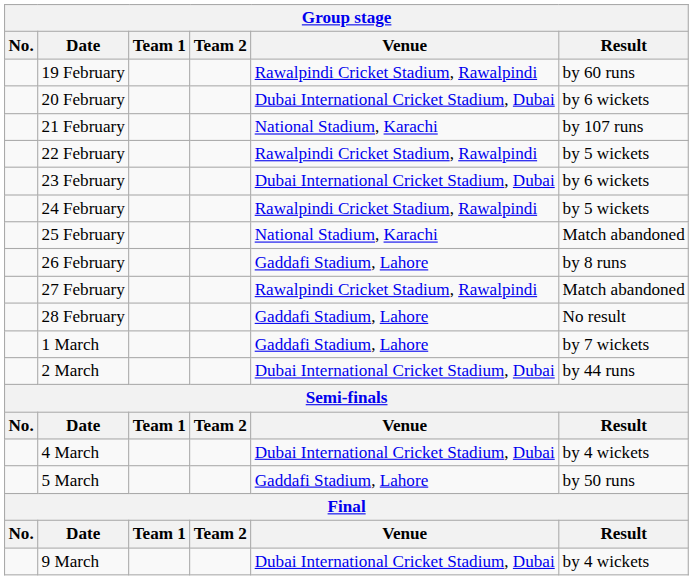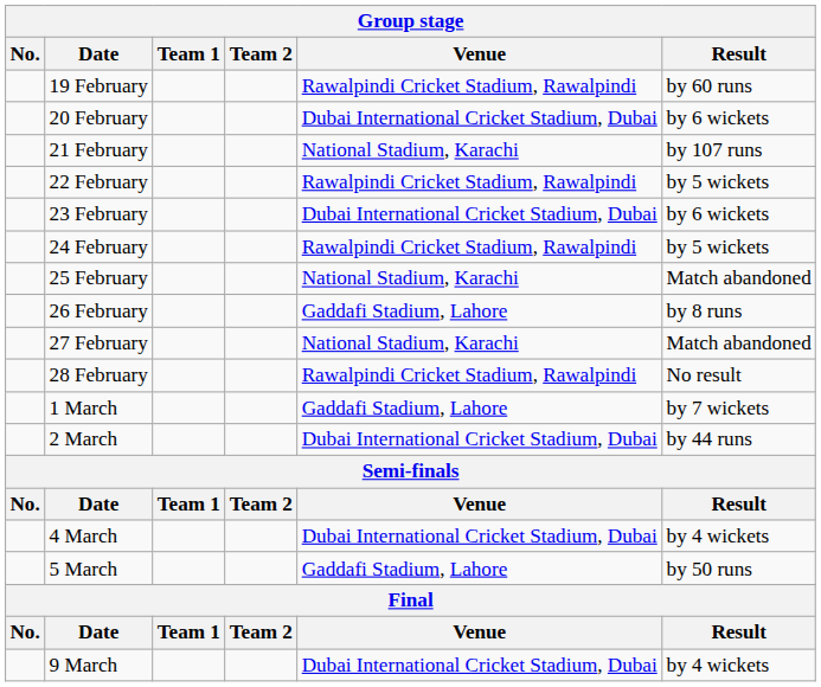 <table class="wikitable">
 <tr>
 <th colspan="6"><a href='#'>Group stage</a></th>
 </tr>
 <tr>
 <th scope=col>No.</th>
 <th scope=col>Date</th>
 <th scope=col>Team 1</th>
 <th scope=col>Team 2</th>
 <th scope=col>Venue</th>
 <th scope=col>Result</th>
 </tr>
 <tr>
 <td></td>
 <td>19 February</td>
 <td></td>
 <td></td>
 <td><a href='#'>Rawalpindi Cricket Stadium</a>, <a href='#'>Rawalpindi</a></td>
 <td> by 60 runs</td>
 </tr>
 <tr>
 <td></td>
 <td>20 February</td>
 <td></td>
 <td></td>
 <td><a href='#'>Dubai International Cricket Stadium</a>, <a href='#'>Dubai</a></td>
 <td> by 6 wickets</td>
 </tr>
 <tr>
 <td></td>
 <td>21 February</td>
 <td></td>
 <td></td>
 <td><a href='#'>National Stadium</a>, <a href='#'>Karachi</a></td>
 <td> by 107 runs</td>
 </tr>
 <tr>
 <td></td>
 <td>22 February</td>
 <td></td>
 <td></td>
 <td><a href='#'>Rawalpindi Cricket Stadium</a>, <a href='#'>Rawalpindi</a></td>
 <td> by 5 wickets</td>
 </tr>
 <tr>
 <td></td>
 <td>23 February</td>
 <td></td>
 <td></td>
 <td><a href='#'>Dubai International Cricket Stadium</a>, <a href='#'>Dubai</a></td>
 <td> by 6 wickets</td>
 </tr>
 <tr>
 <td></td>
 <td>24 February</td>
 <td></td>
 <td></td>
 <td><a href='#'>Rawalpindi Cricket Stadium</a>, <a href='#'>Rawalpindi</a></td>
 <td> by 5 wickets</td>
 </tr>
 <tr>
 <td></td>
 <td>25 February</td>
 <td></td>
 <td></td>
 <td><a href='#'>National Stadium</a>, <a href='#'>Karachi</a></td>
 <td>Match abandoned</td>
 </tr>
 <tr>
 <td></td>
 <td>26 February</td>
 <td></td>
 <td></td>
 <td><a href='#'>Gaddafi Stadium</a>, <a href='#'>Lahore</a></td>
 <td> by 8 runs</td>
 </tr>
 <tr>
 <td></td>
 <td>27 February</td>
 <td></td>
 <td></td>
-<td><a href='#'>Rawalpindi Cricket Stadium</a>, <a href='#'>Rawalpindi</a></td>
+<td><a href='#'>National Stadium</a>, <a href='#'>Karachi</a></td>
 <td>Match abandoned</td>
 </tr>
 <tr>
 <td></td>
 <td>28 February</td>
 <td></td>
 <td></td>
-<td><a href='#'>Gaddafi Stadium</a>, <a href='#'>Lahore</a></td>
+<td><a href='#'>Rawalpindi Cricket Stadium</a>, <a href='#'>Rawalpindi</a></td>
 <td>No result</td>
 </tr>
 <tr>
 <td></td>
 <td>1 March</td>
 <td></td>
 <td></td>
 <td><a href='#'>Gaddafi Stadium</a>, <a href='#'>Lahore</a></td>
 <td> by 7 wickets</td>
 </tr>
 <tr>
 <td></td>
 <td>2 March</td>
 <td></td>
 <td></td>
 <td><a href='#'>Dubai International Cricket Stadium</a>, <a href='#'>Dubai</a></td>
 <td> by 44 runs</td>
 </tr>
 <tr>
 <th colspan="6"><a href='#'>Semi-finals</a></th>
 </tr>
 <tr>
 <th scope=col>No.</th>
 <th scope=col>Date</th>
 <th scope=col>Team 1</th>
 <th scope=col>Team 2</th>
 <th scope=col>Venue</th>
 <th scope=col>Result</th>
 </tr>
 <tr>
 <td></td>
 <td>4 March</td>
 <td></td>
 <td></td>
 <td><a href='#'>Dubai International Cricket Stadium</a>, <a href='#'>Dubai</a></td>
 <td> by 4 wickets</td>
 </tr>
 <tr>
 <td></td>
 <td>5 March</td>
 <td></td>
 <td></td>
 <td><a href='#'>Gaddafi Stadium</a>, <a href='#'>Lahore</a></td>
 <td> by 50 runs</td>
 </tr>
 <tr>
 <th colspan="6"><a href='#'>Final</a></th>
 </tr>
 <tr>
 <th scope=col>No.</th>
 <th scope=col>Date</th>
 <th scope=col>Team 1</th>
 <th scope=col>Team 2</th>
 <th scope=col>Venue</th>
 <th scope=col>Result</th>
 </tr>
 <tr>
 <td></td>
 <td>9 March</td>
 <td></td>
 <td></td>
 <td><a href='#'>Dubai International Cricket Stadium</a>, <a href='#'>Dubai</a></td>
 <td> by  4 wickets</td>
 </tr>
 </table>
